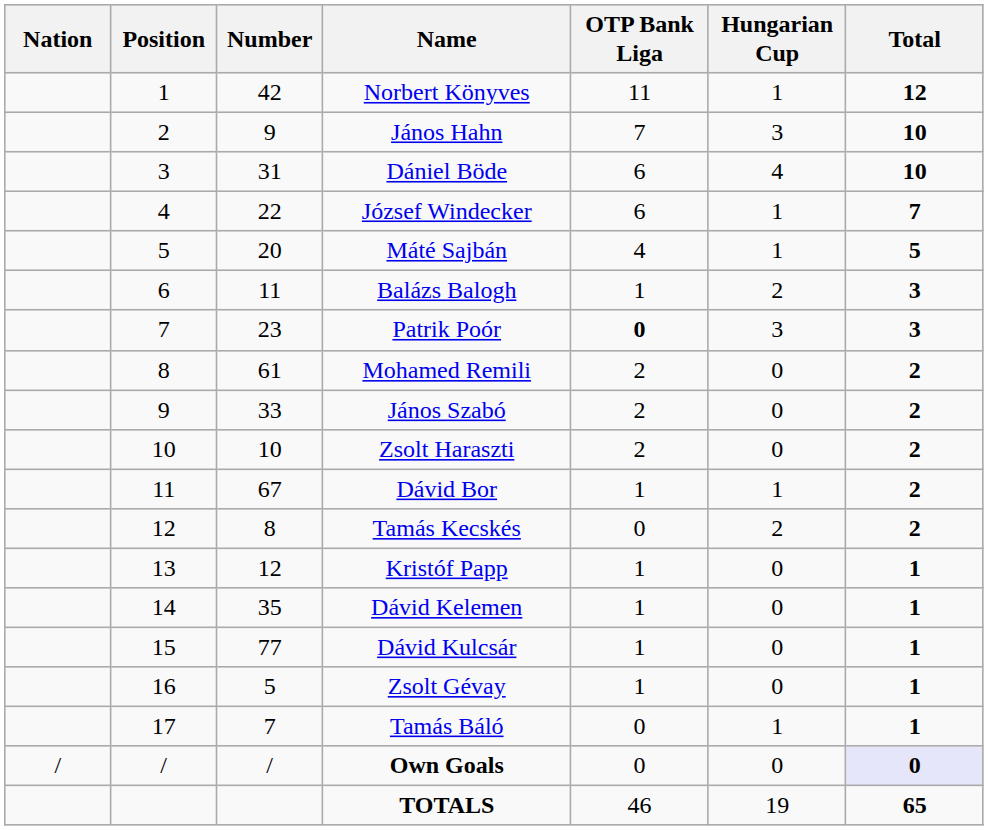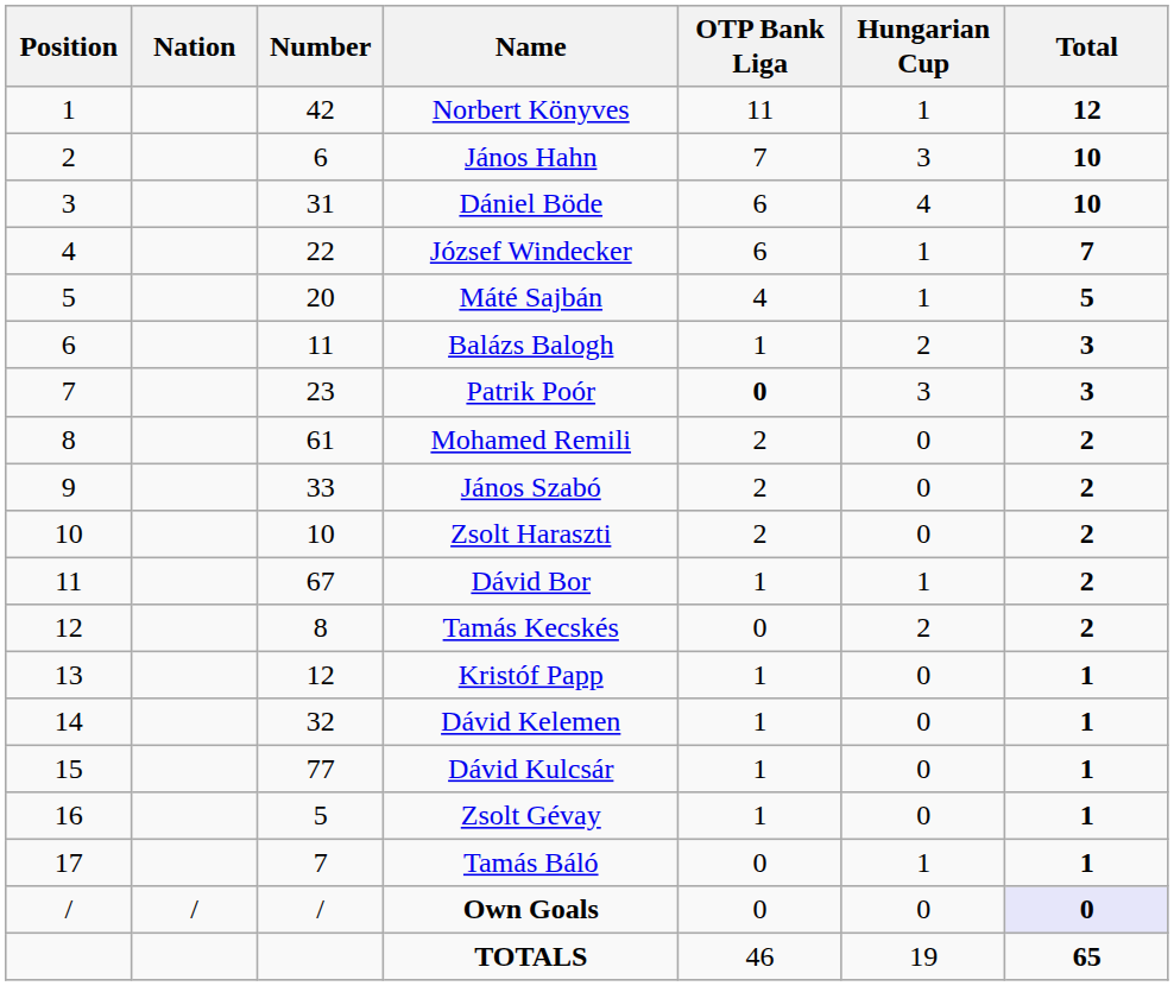 <table class="wikitable" style="font-size: 95%; text-align: center;">
 <tr>
+<th width=60>Position</th>
 <th width=60>Nation</th>
-<th width=60>Position</th>
 <th width=60>Number</th>
 <th width=150>Name</th>
 <th width=80>OTP Bank Liga</th>
 <th width=80>Hungarian Cup</th>
 <th width=80>Total</th>
 </tr>
 <tr>
+<td>1</td>
 <td></td>
-<td>1</td>
 <td>42</td>
 <td><a href='#'>Norbert Könyves</a></td>
 <td>11</td>
 <td>1</td>
 <td><strong>12</strong></td>
 </tr>
 <tr>
+<td>2</td>
 <td></td>
-<td>2</td>
-<td>9</td>
+<td>6</td>
 <td><a href='#'>János Hahn</a></td>
 <td>7</td>
 <td>3</td>
 <td><strong>10</strong></td>
 </tr>
 <tr>
+<td>3</td>
 <td></td>
-<td>3</td>
 <td>31</td>
 <td><a href='#'>Dániel Böde</a></td>
 <td>6</td>
 <td>4</td>
 <td><strong>10</strong></td>
 </tr>
 <tr>
+<td>4</td>
 <td></td>
-<td>4</td>
 <td>22</td>
 <td><a href='#'>József Windecker</a></td>
 <td>6</td>
 <td>1</td>
 <td><strong>7</strong></td>
 </tr>
 <tr>
+<td>5</td>
 <td></td>
-<td>5</td>
 <td>20</td>
 <td><a href='#'>Máté Sajbán</a></td>
 <td>4</td>
 <td>1</td>
 <td><strong>5</strong></td>
 </tr>
 <tr>
+<td>6</td>
 <td></td>
-<td>6</td>
 <td>11</td>
 <td><a href='#'>Balázs Balogh</a></td>
 <td>1</td>
 <td>2</td>
 <td><strong>3</strong></td>
 </tr>
 <tr>
+<td>7</td>
 <td></td>
-<td>7</td>
 <td>23</td>
 <td><a href='#'>Patrik Poór</a></td>
 <td><strong>0</strong></td>
 <td>3</td>
 <td><strong>3</strong></td>
 </tr>
 <tr>
+<td>8</td>
 <td></td>
-<td>8</td>
 <td>61</td>
 <td><a href='#'>Mohamed Remili</a></td>
 <td>2</td>
 <td>0</td>
 <td><strong>2</strong></td>
 </tr>
 <tr>
+<td>9</td>
 <td></td>
-<td>9</td>
 <td>33</td>
 <td><a href='#'>János Szabó</a></td>
 <td>2</td>
 <td>0</td>
 <td><strong>2</strong></td>
 </tr>
 <tr>
+<td>10</td>
 <td></td>
-<td>10</td>
 <td>10</td>
 <td><a href='#'>Zsolt Haraszti</a></td>
 <td>2</td>
 <td>0</td>
 <td><strong>2</strong></td>
 </tr>
 <tr>
+<td>11</td>
 <td></td>
-<td>11</td>
 <td>67</td>
 <td><a href='#'>Dávid Bor</a></td>
 <td>1</td>
 <td>1</td>
 <td><strong>2</strong></td>
 </tr>
 <tr>
+<td>12</td>
 <td></td>
-<td>12</td>
 <td>8</td>
 <td><a href='#'>Tamás Kecskés</a></td>
 <td>0</td>
 <td>2</td>
 <td><strong>2</strong></td>
 </tr>
 <tr>
+<td>13</td>
 <td></td>
-<td>13</td>
 <td>12</td>
 <td><a href='#'>Kristóf Papp</a></td>
 <td>1</td>
 <td>0</td>
 <td><strong>1</strong></td>
 </tr>
 <tr>
+<td>14</td>
 <td></td>
-<td>14</td>
-<td>35</td>
+<td>32</td>
 <td><a href='#'>Dávid Kelemen</a></td>
 <td>1</td>
 <td>0</td>
 <td><strong>1</strong></td>
 </tr>
 <tr>
+<td>15</td>
 <td></td>
-<td>15</td>
 <td>77</td>
 <td><a href='#'>Dávid Kulcsár</a></td>
 <td>1</td>
 <td>0</td>
 <td><strong>1</strong></td>
 </tr>
 <tr>
+<td>16</td>
 <td></td>
-<td>16</td>
 <td>5</td>
 <td><a href='#'>Zsolt Gévay</a></td>
 <td>1</td>
 <td>0</td>
 <td><strong>1</strong></td>
 </tr>
 <tr>
+<td>17</td>
 <td></td>
-<td>17</td>
 <td>7</td>
 <td><a href='#'>Tamás Báló</a></td>
 <td>0</td>
 <td>1</td>
 <td><strong>1</strong></td>
 </tr>
 <tr>
 <td>/</td>
 <td>/</td>
 <td>/</td>
 <td><strong>Own Goals</strong></td>
 <td>0</td>
 <td>0</td>
 <td style="background: lavender;"><strong>0</strong></td>
 </tr>
 <tr>
 <td></td>
 <td></td>
 <td></td>
 <td><strong>TOTALS</strong></td>
 <td>46</td>
 <td>19</td>
 <td><strong>65</strong></td>
 </tr>
 </table>
